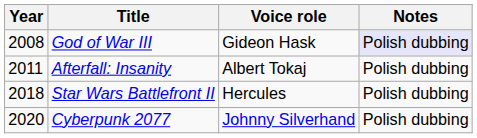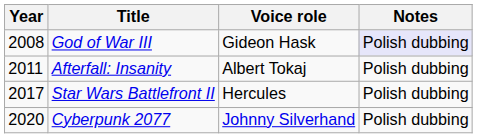 <table class="wikitable sortable">
 <tr>
 <th>Year</th>
 <th>Title</th>
 <th>Voice role</th>
 <th class="unsortable">Notes</th>
 </tr>
 <tr>
 <td>2008</td>
 <td><em><a href='#'>God of War III</a></em></td>
 <td>Gideon Hask</td>
 <td style="background: lavender;">Polish dubbing</td>
 </tr>
 <tr>
 <td>2011</td>
 <td><em><a href='#'>Afterfall: Insanity</a></em></td>
 <td>Albert Tokaj</td>
 <td>Polish dubbing</td>
 </tr>
 <tr>
-<td>2018</td>
+<td>2017</td>
 <td><em><a href='#'>Star Wars Battlefront II</a></em></td>
 <td>Hercules</td>
 <td>Polish dubbing</td>
 </tr>
 <tr>
 <td>2020</td>
 <td><em><a href='#'>Cyberpunk 2077</a></em></td>
 <td><a href='#'>Johnny Silverhand</a></td>
 <td>Polish dubbing</td>
 </tr>
 </table>
